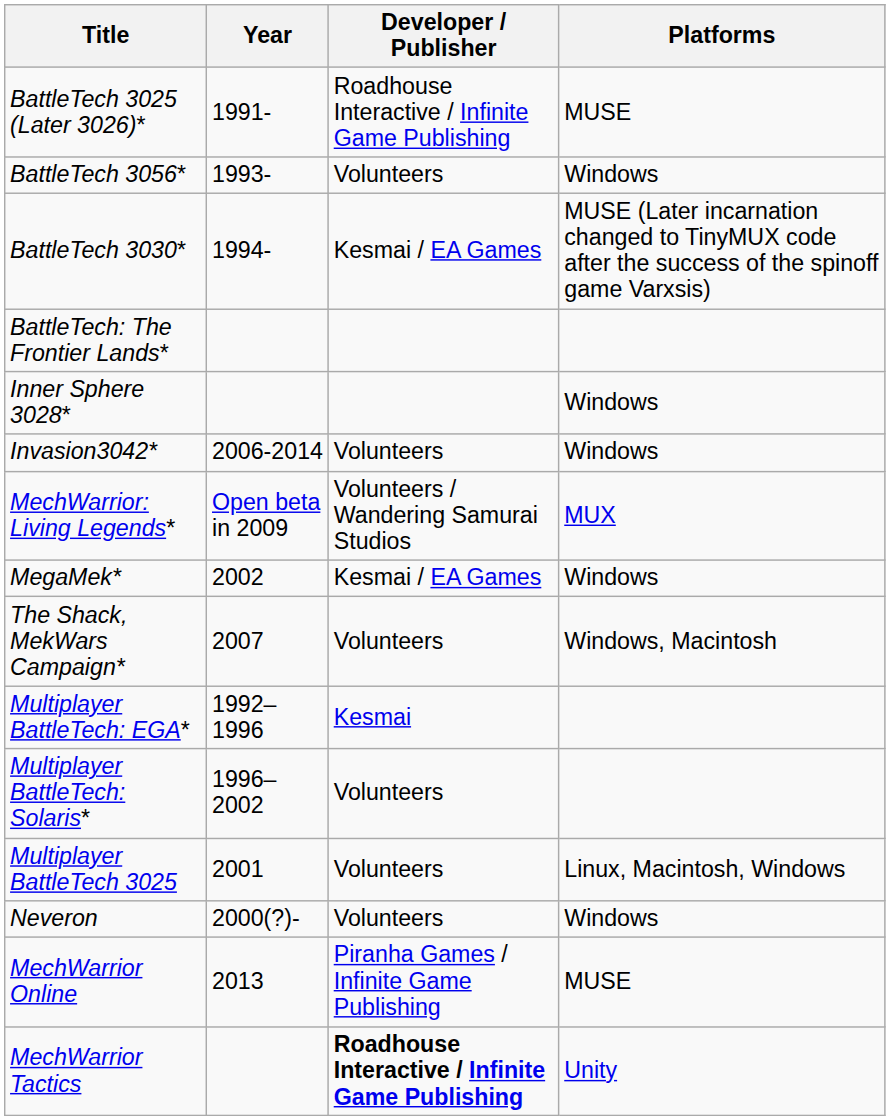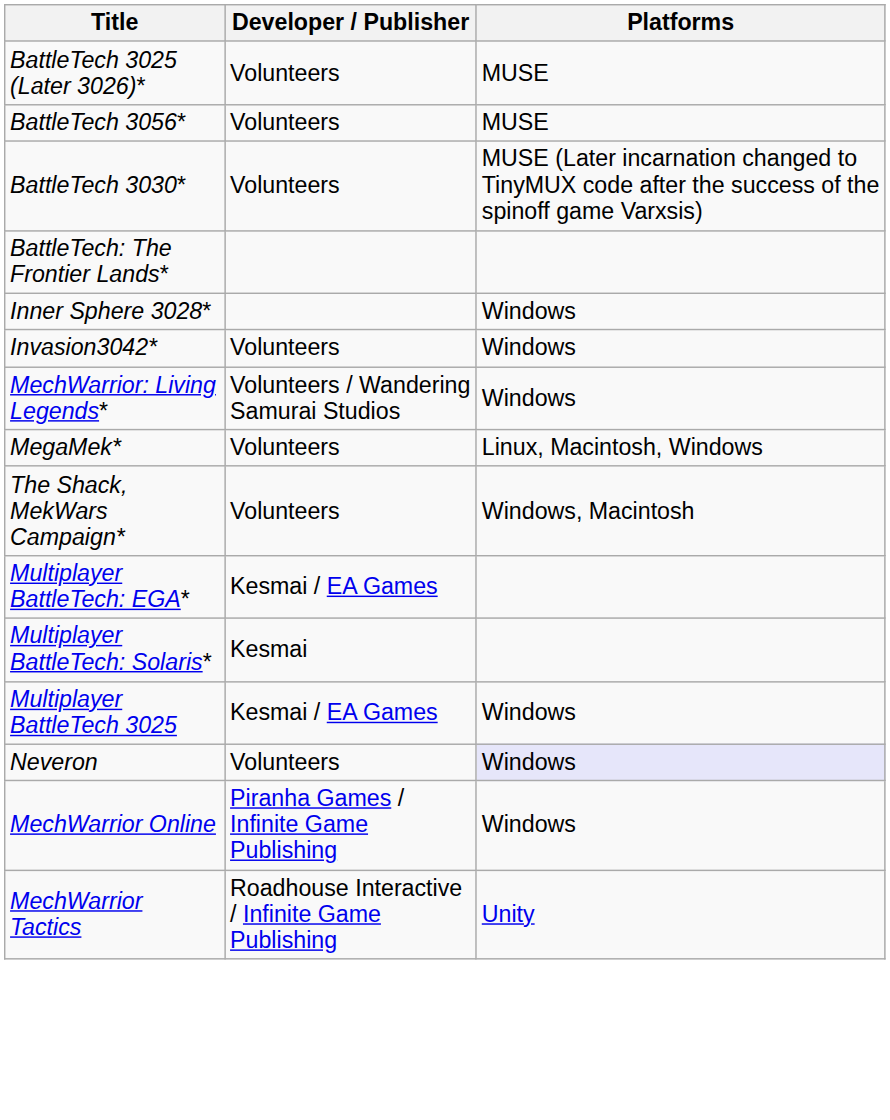 <table class="wikitable">
 <tr>
 <th scope="col">Title</th>
-<th scope="col">Year</th>
 <th scope="col">Developer / Publisher</th>
 <th scope="col">Platforms</th>
 </tr>
 <tr>
 <td><em>BattleTech 3025 (Later 3026)</em>*</td>
-<td>1991-</td>
-<td>Roadhouse Interactive / <a href='#'>Infinite Game Publishing</a></td>
+<td>Volunteers</td>
 <td>MUSE</td>
 </tr>
 <tr>
 <td><em>BattleTech 3056</em>*</td>
-<td>1993-</td>
 <td>Volunteers</td>
-<td>Windows</td>
+<td>MUSE</td>
 </tr>
 <tr>
 <td><em>BattleTech 3030</em>*</td>
-<td>1994-</td>
-<td>Kesmai / <a href='#'>EA Games</a></td>
+<td>Volunteers</td>
 <td>MUSE (Later incarnation changed to TinyMUX code after the success of the spinoff game Varxsis)</td>
 </tr>
 <tr>
 <td><em>BattleTech: The Frontier Lands</em>*</td>
 <td></td>
 <td></td>
-<td></td>
 </tr>
 <tr>
 <td><em>Inner Sphere 3028</em>*</td>
-<td></td>
 <td></td>
 <td>Windows</td>
 </tr>
 <tr>
 <td><em>Invasion3042*</em></td>
-<td>2006-2014</td>
 <td>Volunteers</td>
 <td>Windows</td>
 </tr>
 <tr>
 <td><em><a href='#'>MechWarrior: Living Legends</a></em>*</td>
-<td><a href='#'>Open beta</a> in 2009</td>
 <td>Volunteers / Wandering Samurai Studios</td>
-<td><a href='#'>MUX</a></td>
+<td>Windows</td>
 </tr>
 <tr>
 <td><em>MegaMek*</em></td>
-<td>2002</td>
-<td>Kesmai / <a href='#'>EA Games</a></td>
-<td>Windows</td>
+<td>Volunteers</td>
+<td>Linux, Macintosh, Windows</td>
 </tr>
 <tr>
 <td><em>The Shack, MekWars Campaign*</em></td>
-<td>2007</td>
 <td>Volunteers</td>
 <td>Windows, Macintosh</td>
 </tr>
 <tr>
 <td><em><a href='#'>Multiplayer BattleTech: EGA</a></em>*</td>
-<td>1992–1996</td>
-<td><a href='#'>Kesmai</a></td>
+<td>Kesmai / <a href='#'>EA Games</a></td>
 <td></td>
 </tr>
 <tr>
 <td><em><a href='#'>Multiplayer BattleTech: Solaris</a></em>*</td>
-<td>1996–2002</td>
-<td>Volunteers</td>
+<td>Kesmai</td>
 <td></td>
 </tr>
 <tr>
 <td><em><a href='#'>Multiplayer BattleTech 3025</a></em></td>
-<td>2001</td>
-<td>Volunteers</td>
-<td>Linux, Macintosh, Windows</td>
+<td>Kesmai / <a href='#'>EA Games</a></td>
+<td>Windows</td>
 </tr>
 <tr>
 <td><em>Neveron</em></td>
-<td>2000(?)-</td>
 <td>Volunteers</td>
+<td style="background: lavender;">Windows</td>
+</tr>
+<tr>
+<td><em><a href='#'>MechWarrior Online</a></em></td>
+<td><a href='#'>Piranha Games</a> / <a href='#'>Infinite Game Publishing</a></td>
 <td>Windows</td>
 </tr>
 <tr>
-<td><em><a href='#'>MechWarrior Online</a></em></td>
-<td>2013</td>
-<td><a href='#'>Piranha Games</a> / <a href='#'>Infinite Game Publishing</a></td>
-<td>MUSE</td>
-</tr>
-<tr>
 <td><em><a href='#'>MechWarrior Tactics</a></em></td>
-<td></td>
-<td><strong>Roadhouse Interactive / <a href='#'>Infinite Game Publishing</a></strong></td>
+<td>Roadhouse Interactive / <a href='#'>Infinite Game Publishing</a></td>
 <td><a href='#'>Unity</a></td>
 </tr>
 </table>
